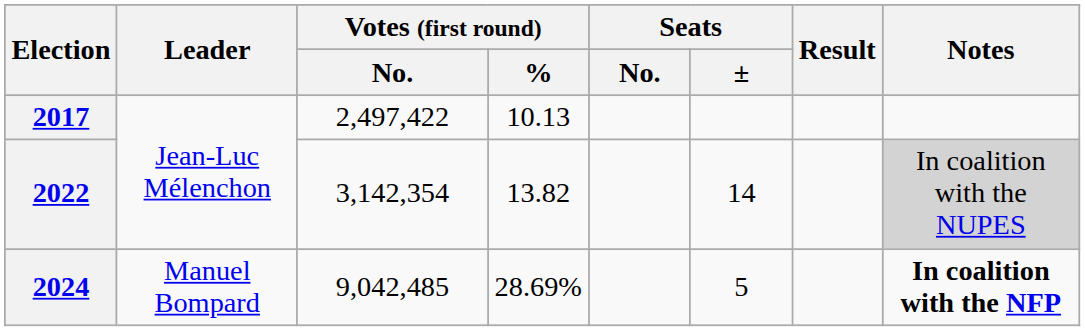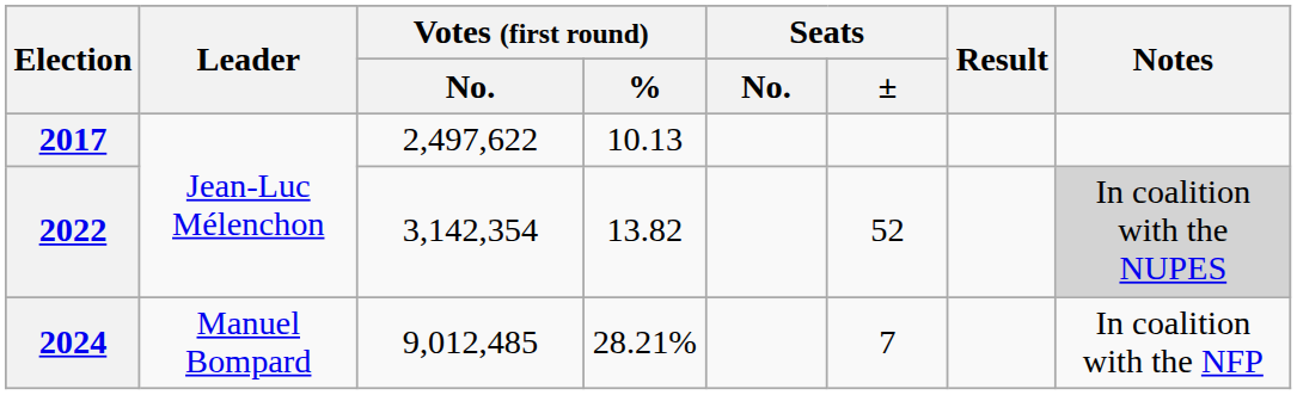 <table class=wikitable style="text-align:center">
 <tr>
 <th rowspan=2>Election</th>
 <th rowspan=2>Leader</th>
 <th colspan=2>Votes <small>(first round)</small></th>
 <th colspan=2>Seats</th>
 <th rowspan=2>Result</th>
 <th rowspan=2>Notes</th>
 </tr>
 <tr>
 <th style="width:100px">No.</th>
 <th style="width:50px">%</th>
 <th style="width:50px">No.</th>
 <th style="width:50px">±</th>
 </tr>
 <tr>
 <th><a href='#'>2017</a></th>
 <td rowspan="2"><a href='#'>Jean-Luc Mélenchon</a></td>
-<td>2,497,422</td>
+<td>2,497,622</td>
 <td>10.13</td>
 <td style="text-align:right;"></td>
 <td></td>
 <td></td>
 <td></td>
 </tr>
 <tr>
 <th><a href='#'>2022</a></th>
 <td>3,142,354</td>
 <td>13.82</td>
 <td style="text-align:right;"></td>
-<td> 14</td>
+<td> 52</td>
 <td></td>
 <td style="background: lightgrey;">In coalition with the <a href='#'>NUPES</a></td>
 </tr>
 <tr>
 <th><a href='#'>2024</a></th>
 <td><a href='#'>Manuel Bompard</a></td>
-<td>9,042,485</td>
-<td>28.69%</td>
+<td>9,012,485</td>
+<td>28.21%</td>
 <td style="text-align:right;"></td>
-<td> 5</td>
+<td> 7</td>
 <td></td>
-<td><strong>In coalition with the <a href='#'>NFP</a></strong></td>
+<td>In coalition with the <a href='#'>NFP</a></td>
 </tr>
 </table>
